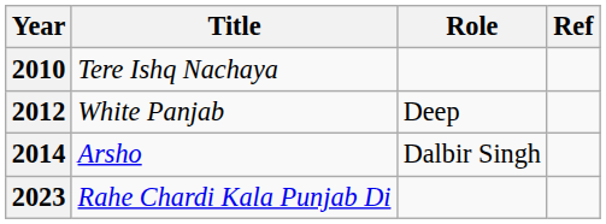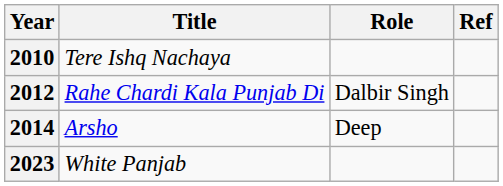 <table class="wikitable plainrowheaders sortable">
 <tr>
 <th scope="col">Year</th>
 <th scope="col">Title</th>
 <th scope="col">Role</th>
 <th scope="col" class="unsortable">Ref</th>
 </tr>
 <tr>
 <th scope="row">2010</th>
 <td><em>Tere Ishq Nachaya</em></td>
 <td></td>
 <td></td>
 </tr>
 <tr>
 <th scope="row">2012</th>
-<td><em>White Panjab</em></td>
-<td>Deep</td>
+<td><em><a href='#'>Rahe Chardi Kala Punjab Di</a></em></td>
+<td>Dalbir Singh</td>
 <td></td>
 </tr>
 <tr>
 <th scope="row">2014</th>
 <td><em><a href='#'>Arsho</a></em></td>
-<td>Dalbir Singh</td>
+<td>Deep</td>
 <td></td>
 </tr>
 <tr>
 <th scope="row">2023</th>
-<td><em><a href='#'>Rahe Chardi Kala Punjab Di</a></em></td>
+<td><em>White Panjab</em></td>
 <td></td>
 <td></td>
 </tr>
 </table>
